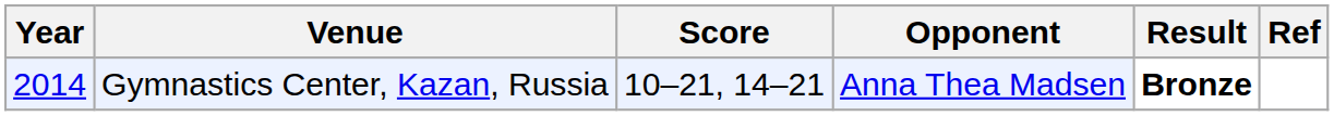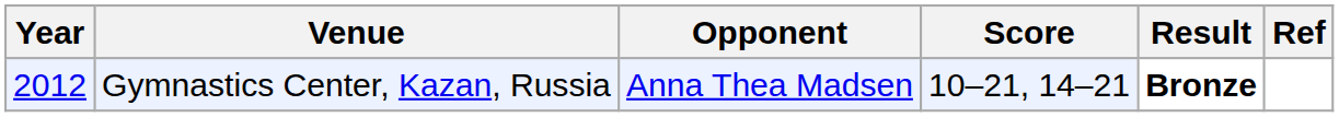 <table class="sortable wikitable" style="font-size:90%">
 <tr>
 <th>Year</th>
 <th>Venue</th>
+<th>Opponent</th>
 <th>Score</th>
-<th>Opponent</th>
 <th>Result</th>
 <th>Ref</th>
 </tr>
 <tr style="background:#ECF2FF">
-<td align="center"><a href='#'>2014</a></td>
+<td align="center"><a href='#'>2012</a></td>
 <td align="left">Gymnastics Center, <a href='#'>Kazan</a>, Russia</td>
+<td align="left"> <a href='#'>Anna Thea Madsen</a></td>
 <td align="left">10–21, 14–21</td>
-<td align="left"> <a href='#'>Anna Thea Madsen</a></td>
 <td style="text-align:left; background:white"> <strong>Bronze</strong></td>
 <td style="text-align:center; background:white"></td>
 </tr>
 </table>
